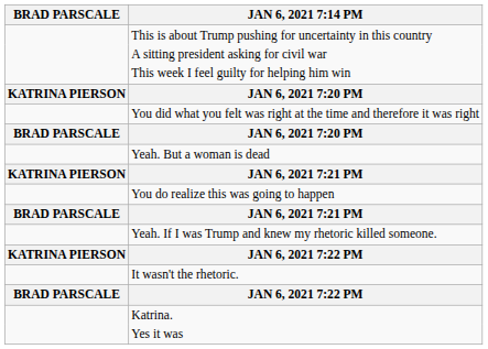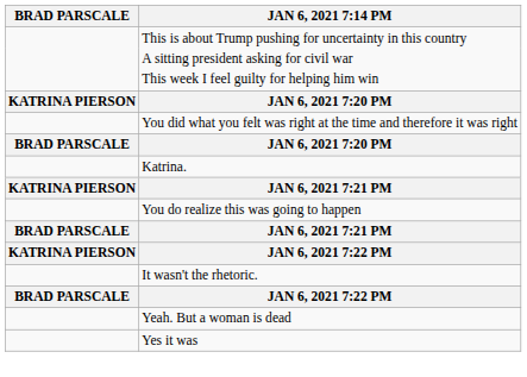 <table class = "wikitable">
 <tr>
 <th>BRAD PARSCALE</th>
 <th>JAN 6, 2021 7:14 PM</th>
 </tr>
 <tr>
 <td style="border-style: solid solid none solid;"></td>
 <td style="border-style: solid solid none solid;">This is about Trump pushing for uncertainty in this country</td>
 </tr>
 <tr>
 <td style="border-style: none solid none solid;"></td>
 <td style="border-style: none solid none solid;">A sitting president asking for civil war</td>
 </tr>
 <tr>
 <td style="border-style: none solid solid solid;"></td>
 <td style="border-style: none solid solid solid;">This week I feel guilty for helping him win</td>
 </tr>
 <tr>
 <th>KATRINA PIERSON</th>
 <th>JAN 6, 2021 7:20 PM</th>
 </tr>
 <tr>
 <td></td>
 <td>You did what you felt was right at the time and therefore it was right</td>
 </tr>
 <tr>
 <th>BRAD PARSCALE</th>
 <th>JAN 6, 2021 7:20 PM</th>
 </tr>
 <tr>
-<td></td>
-<td>Yeah. But a woman is dead</td>
+<td style="border-style: solid solid none solid;"></td>
+<td style="border-style: solid solid none solid;">Katrina.</td>
 </tr>
 <tr>
 <th>KATRINA PIERSON</th>
 <th>JAN 6, 2021 7:21 PM</th>
 </tr>
 <tr>
 <td></td>
 <td>You do realize this was going to happen</td>
 </tr>
 <tr>
 <th>BRAD PARSCALE</th>
 <th>JAN 6, 2021 7:21 PM</th>
 </tr>
 <tr>
-<td></td>
-<td>Yeah. If I was Trump and knew my rhetoric killed someone.</td>
-</tr>
-<tr>
 <th>KATRINA PIERSON</th>
 <th>JAN 6, 2021 7:22 PM</th>
 </tr>
 <tr>
 <td></td>
 <td>It wasn't the rhetoric.</td>
 </tr>
 <tr>
 <th>BRAD PARSCALE</th>
 <th>JAN 6, 2021 7:22 PM</th>
 </tr>
 <tr>
-<td style="border-style: solid solid none solid;"></td>
-<td style="border-style: solid solid none solid;">Katrina.</td>
+<td></td>
+<td>Yeah. But a woman is dead</td>
 </tr>
 <tr>
 <td style="border-style: none solid solid solid;"></td>
 <td style="border-style: none solid solid solid;">Yes it was</td>
 </tr>
 </table>
